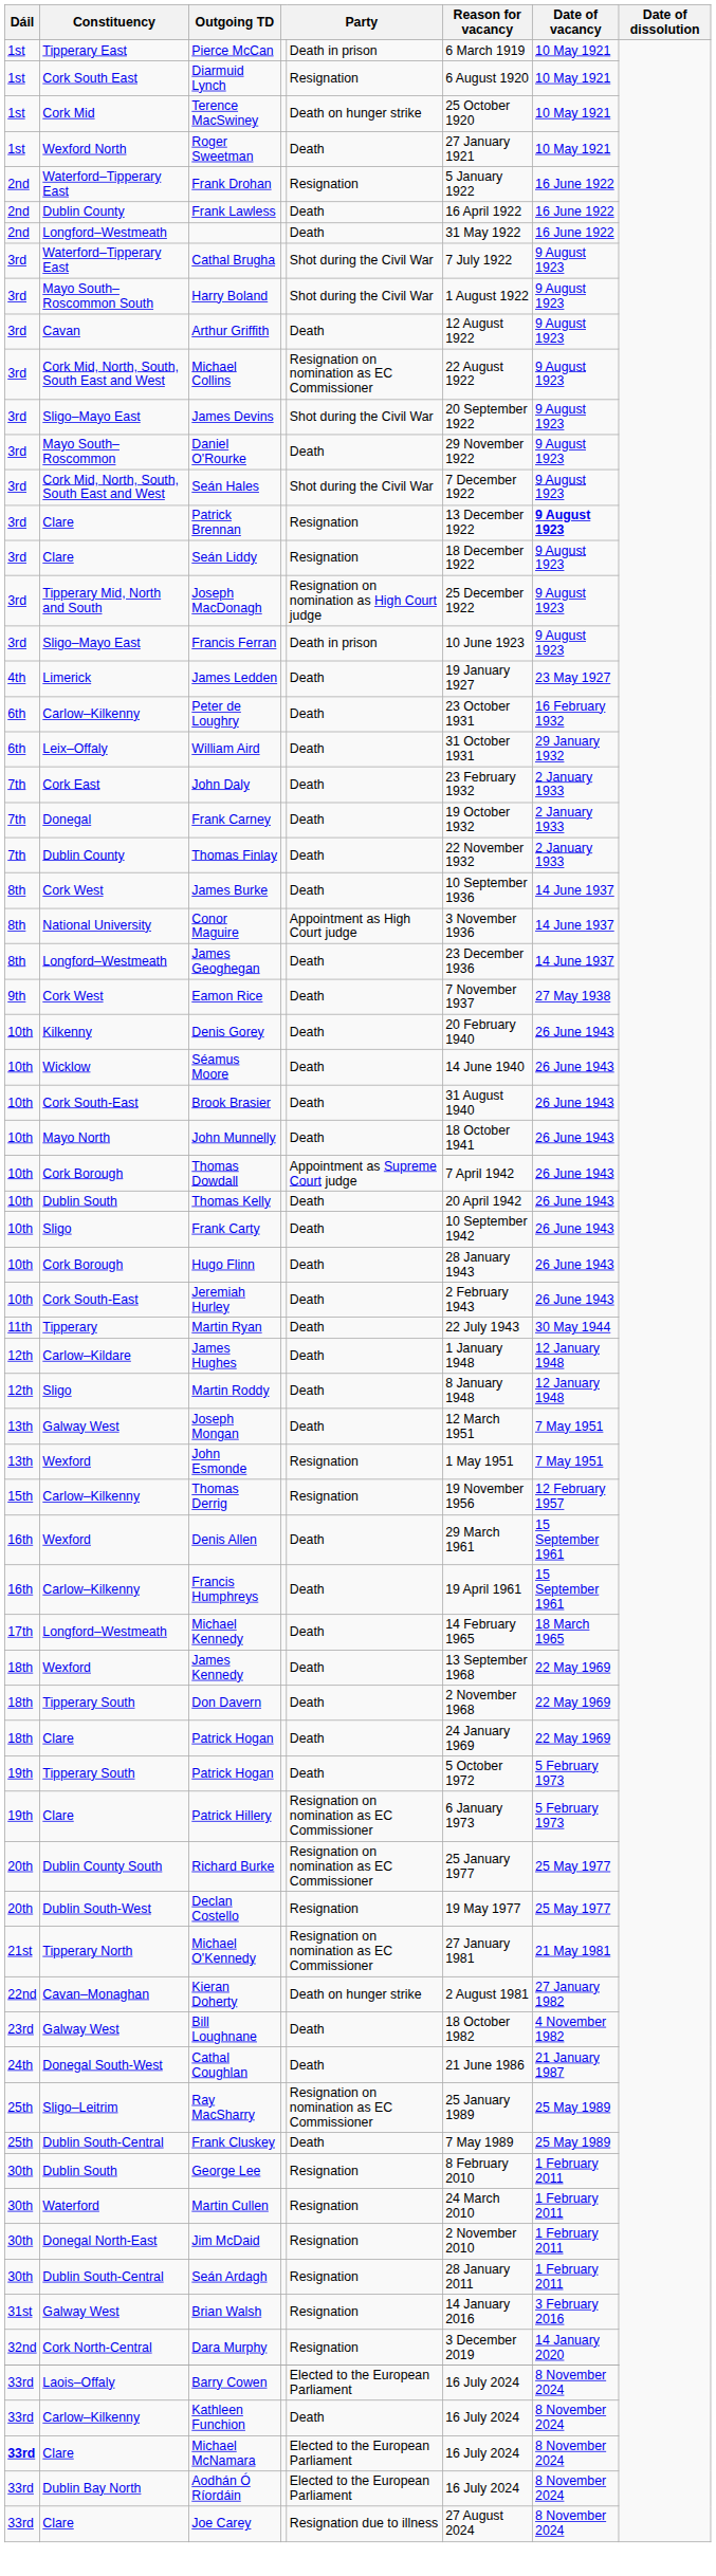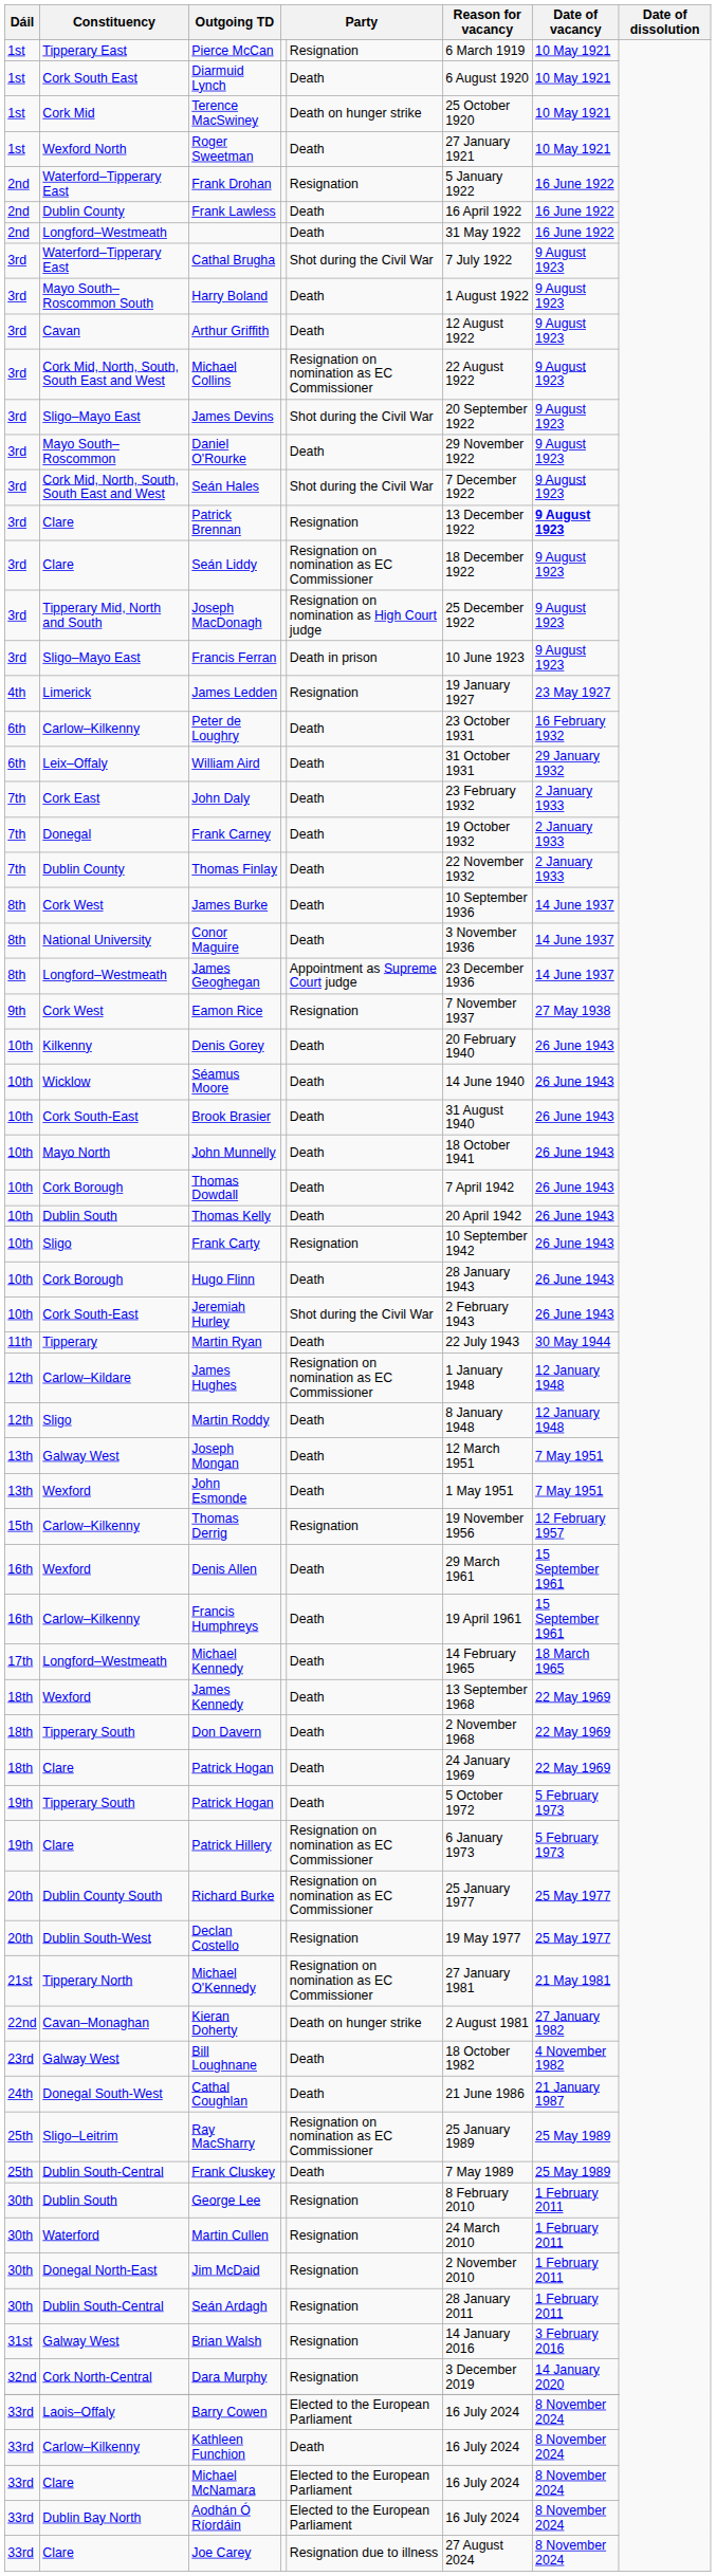 <table class="wikitable">
 <tr>
 <th>Dáil</th>
 <th>Constituency</th>
 <th>Outgoing TD</th>
 <th colspan=2>Party</th>
 <th>Reason for vacancy</th>
 <th>Date of vacancy</th>
 <th>Date of dissolution</th>
 </tr>
 <tr>
 <td><a href='#'>1st</a></td>
 <td><a href='#'>Tipperary East</a></td>
 <td><a href='#'>Pierce McCan</a></td>
 <td></td>
-<td>Death in prison</td>
+<td>Resignation</td>
 <td>6 March 1919</td>
 <td><a href='#'>10 May 1921</a></td>
 </tr>
 <tr>
 <td><a href='#'>1st</a></td>
 <td><a href='#'>Cork South East</a></td>
 <td><a href='#'>Diarmuid Lynch</a></td>
 <td></td>
-<td>Resignation</td>
+<td>Death</td>
 <td>6 August 1920</td>
 <td><a href='#'>10 May 1921</a></td>
 </tr>
 <tr>
 <td><a href='#'>1st</a></td>
 <td><a href='#'>Cork Mid</a></td>
 <td><a href='#'>Terence MacSwiney</a></td>
 <td></td>
 <td>Death on hunger strike</td>
 <td>25 October 1920</td>
 <td><a href='#'>10 May 1921</a></td>
 </tr>
 <tr>
 <td><a href='#'>1st</a></td>
 <td><a href='#'>Wexford North</a></td>
 <td><a href='#'>Roger Sweetman</a></td>
 <td></td>
 <td>Death</td>
 <td>27 January 1921</td>
 <td><a href='#'>10 May 1921</a></td>
 </tr>
 <tr>
 <td><a href='#'>2nd</a></td>
 <td><a href='#'>Waterford–Tipperary East</a></td>
 <td><a href='#'>Frank Drohan</a></td>
 <td></td>
 <td>Resignation</td>
 <td>5 January 1922</td>
 <td><a href='#'>16 June 1922</a></td>
 </tr>
 <tr>
 <td><a href='#'>2nd</a></td>
 <td><a href='#'>Dublin County</a></td>
 <td><a href='#'>Frank Lawless</a></td>
 <td></td>
 <td>Death</td>
 <td>16 April 1922</td>
 <td><a href='#'>16 June 1922</a></td>
 </tr>
 <tr>
 <td><a href='#'>2nd</a></td>
 <td><a href='#'>Longford–Westmeath</a></td>
 <td></td>
 <td></td>
 <td>Death</td>
 <td>31 May 1922</td>
 <td><a href='#'>16 June 1922</a></td>
 </tr>
 <tr>
 <td><a href='#'>3rd</a></td>
 <td><a href='#'>Waterford–Tipperary East</a></td>
 <td><a href='#'>Cathal Brugha</a></td>
 <td></td>
 <td>Shot during the Civil War</td>
 <td>7 July 1922</td>
 <td><a href='#'>9 August 1923</a></td>
 </tr>
 <tr>
 <td><a href='#'>3rd</a></td>
 <td><a href='#'>Mayo South–Roscommon South</a></td>
 <td><a href='#'>Harry Boland</a></td>
 <td></td>
-<td>Shot during the Civil War</td>
+<td>Death</td>
 <td>1 August 1922</td>
 <td><a href='#'>9 August 1923</a></td>
 </tr>
 <tr>
 <td><a href='#'>3rd</a></td>
 <td><a href='#'>Cavan</a></td>
 <td><a href='#'>Arthur Griffith</a></td>
 <td></td>
 <td>Death</td>
 <td>12 August 1922</td>
 <td><a href='#'>9 August 1923</a></td>
 </tr>
 <tr>
 <td><a href='#'>3rd</a></td>
 <td><a href='#'>Cork Mid, North, South, South East and West</a></td>
 <td><a href='#'>Michael Collins</a></td>
 <td></td>
 <td>Resignation on nomination as EC Commissioner</td>
 <td>22 August 1922</td>
 <td><a href='#'>9 August 1923</a></td>
 </tr>
 <tr>
 <td><a href='#'>3rd</a></td>
 <td><a href='#'>Sligo–Mayo East</a></td>
 <td><a href='#'>James Devins</a></td>
 <td></td>
 <td>Shot during the Civil War</td>
 <td>20 September 1922</td>
 <td><a href='#'>9 August 1923</a></td>
 </tr>
 <tr>
 <td><a href='#'>3rd</a></td>
 <td><a href='#'>Mayo South–Roscommon</a></td>
 <td><a href='#'>Daniel O'Rourke</a></td>
 <td></td>
 <td>Death</td>
 <td>29 November 1922</td>
 <td><a href='#'>9 August 1923</a></td>
 </tr>
 <tr>
 <td><a href='#'>3rd</a></td>
 <td><a href='#'>Cork Mid, North, South, South East and West</a></td>
 <td><a href='#'>Seán Hales</a></td>
 <td></td>
 <td>Shot during the Civil War</td>
 <td>7 December 1922</td>
 <td><a href='#'>9 August 1923</a></td>
 </tr>
 <tr>
 <td><a href='#'>3rd</a></td>
 <td><a href='#'>Clare</a></td>
 <td><a href='#'>Patrick Brennan</a></td>
 <td></td>
 <td>Resignation</td>
 <td>13 December 1922</td>
 <td><strong><a href='#'>9 August 1923</a></strong></td>
 </tr>
 <tr>
 <td><a href='#'>3rd</a></td>
 <td><a href='#'>Clare</a></td>
 <td><a href='#'>Seán Liddy</a></td>
 <td></td>
-<td>Resignation</td>
+<td>Resignation on nomination as EC Commissioner</td>
 <td>18 December 1922</td>
 <td><a href='#'>9 August 1923</a></td>
 </tr>
 <tr>
 <td><a href='#'>3rd</a></td>
 <td><a href='#'>Tipperary Mid, North and South</a></td>
 <td><a href='#'>Joseph MacDonagh</a></td>
 <td></td>
 <td>Resignation on nomination as <a href='#'>High Court</a> judge</td>
 <td>25 December 1922</td>
 <td><a href='#'>9 August 1923</a></td>
 </tr>
 <tr>
 <td><a href='#'>3rd</a></td>
 <td><a href='#'>Sligo–Mayo East</a></td>
 <td><a href='#'>Francis Ferran</a></td>
 <td></td>
 <td>Death in prison</td>
 <td>10 June 1923</td>
 <td><a href='#'>9 August 1923</a></td>
 </tr>
 <tr>
 <td><a href='#'>4th</a></td>
 <td><a href='#'>Limerick</a></td>
 <td><a href='#'>James Ledden</a></td>
 <td></td>
-<td>Death</td>
+<td>Resignation</td>
 <td>19 January 1927</td>
 <td><a href='#'>23 May 1927</a></td>
 </tr>
 <tr>
 <td><a href='#'>6th</a></td>
 <td><a href='#'>Carlow–Kilkenny</a></td>
 <td><a href='#'>Peter de Loughry</a></td>
 <td></td>
 <td>Death</td>
 <td>23 October 1931</td>
 <td><a href='#'>16 February 1932</a></td>
 </tr>
 <tr>
 <td><a href='#'>6th</a></td>
 <td><a href='#'>Leix–Offaly</a></td>
 <td><a href='#'>William Aird</a></td>
 <td></td>
 <td>Death</td>
 <td>31 October 1931</td>
 <td><a href='#'>29 January 1932</a></td>
 </tr>
 <tr>
 <td><a href='#'>7th</a></td>
 <td><a href='#'>Cork East</a></td>
 <td><a href='#'>John Daly</a></td>
 <td></td>
 <td>Death</td>
 <td>23 February 1932</td>
 <td><a href='#'>2 January 1933</a></td>
 </tr>
 <tr>
 <td><a href='#'>7th</a></td>
 <td><a href='#'>Donegal</a></td>
 <td><a href='#'>Frank Carney</a></td>
 <td></td>
 <td>Death</td>
 <td>19 October 1932</td>
 <td><a href='#'>2 January 1933</a></td>
 </tr>
 <tr>
 <td><a href='#'>7th</a></td>
 <td><a href='#'>Dublin County</a></td>
 <td><a href='#'>Thomas Finlay</a></td>
 <td></td>
 <td>Death</td>
 <td>22 November 1932</td>
 <td><a href='#'>2 January 1933</a></td>
 </tr>
 <tr>
 <td><a href='#'>8th</a></td>
 <td><a href='#'>Cork West</a></td>
 <td><a href='#'>James Burke</a></td>
 <td></td>
 <td>Death</td>
 <td>10 September 1936</td>
 <td><a href='#'>14 June 1937</a></td>
 </tr>
 <tr>
 <td><a href='#'>8th</a></td>
 <td><a href='#'>National University</a></td>
 <td><a href='#'>Conor Maguire</a></td>
 <td></td>
-<td>Appointment as High Court judge</td>
+<td>Death</td>
 <td>3 November 1936</td>
 <td><a href='#'>14 June 1937</a></td>
 </tr>
 <tr>
 <td><a href='#'>8th</a></td>
 <td><a href='#'>Longford–Westmeath</a></td>
 <td><a href='#'>James Geoghegan</a></td>
 <td></td>
-<td>Death</td>
+<td>Appointment as <a href='#'>Supreme Court</a> judge</td>
 <td>23 December 1936</td>
 <td><a href='#'>14 June 1937</a></td>
 </tr>
 <tr>
 <td><a href='#'>9th</a></td>
 <td><a href='#'>Cork West</a></td>
 <td><a href='#'>Eamon Rice</a></td>
 <td></td>
-<td>Death</td>
+<td>Resignation</td>
 <td>7 November 1937</td>
 <td><a href='#'>27 May 1938</a></td>
 </tr>
 <tr>
 <td><a href='#'>10th</a></td>
 <td><a href='#'>Kilkenny</a></td>
 <td><a href='#'>Denis Gorey</a></td>
 <td></td>
 <td>Death</td>
 <td>20 February 1940</td>
 <td><a href='#'>26 June 1943</a></td>
 </tr>
 <tr>
 <td><a href='#'>10th</a></td>
 <td><a href='#'>Wicklow</a></td>
 <td><a href='#'>Séamus Moore</a></td>
 <td></td>
 <td>Death</td>
 <td>14 June 1940</td>
 <td><a href='#'>26 June 1943</a></td>
 </tr>
 <tr>
 <td><a href='#'>10th</a></td>
 <td><a href='#'>Cork South-East</a></td>
 <td><a href='#'>Brook Brasier</a></td>
 <td></td>
 <td>Death</td>
 <td>31 August 1940</td>
 <td><a href='#'>26 June 1943</a></td>
 </tr>
 <tr>
 <td><a href='#'>10th</a></td>
 <td><a href='#'>Mayo North</a></td>
 <td><a href='#'>John Munnelly</a></td>
 <td></td>
 <td>Death</td>
 <td>18 October 1941</td>
 <td><a href='#'>26 June 1943</a></td>
 </tr>
 <tr>
 <td><a href='#'>10th</a></td>
 <td><a href='#'>Cork Borough</a></td>
 <td><a href='#'>Thomas Dowdall</a></td>
 <td></td>
-<td>Appointment as <a href='#'>Supreme Court</a> judge</td>
+<td>Death</td>
 <td>7 April 1942</td>
 <td><a href='#'>26 June 1943</a></td>
 </tr>
 <tr>
 <td><a href='#'>10th</a></td>
 <td><a href='#'>Dublin South</a></td>
 <td><a href='#'>Thomas Kelly</a></td>
 <td></td>
 <td>Death</td>
 <td>20 April 1942</td>
 <td><a href='#'>26 June 1943</a></td>
 </tr>
 <tr>
 <td><a href='#'>10th</a></td>
 <td><a href='#'>Sligo</a></td>
 <td><a href='#'>Frank Carty</a></td>
 <td></td>
-<td>Death</td>
+<td>Resignation</td>
 <td>10 September 1942</td>
 <td><a href='#'>26 June 1943</a></td>
 </tr>
 <tr>
 <td><a href='#'>10th</a></td>
 <td><a href='#'>Cork Borough</a></td>
 <td><a href='#'>Hugo Flinn</a></td>
 <td></td>
 <td>Death</td>
 <td>28 January 1943</td>
 <td><a href='#'>26 June 1943</a></td>
 </tr>
 <tr>
 <td><a href='#'>10th</a></td>
 <td><a href='#'>Cork South-East</a></td>
 <td><a href='#'>Jeremiah Hurley</a></td>
 <td></td>
-<td>Death</td>
+<td>Shot during the Civil War</td>
 <td>2 February 1943</td>
 <td><a href='#'>26 June 1943</a></td>
 </tr>
 <tr>
 <td><a href='#'>11th</a></td>
 <td><a href='#'>Tipperary</a></td>
 <td><a href='#'>Martin Ryan</a></td>
 <td></td>
 <td>Death</td>
 <td>22 July 1943</td>
 <td><a href='#'>30 May 1944</a></td>
 </tr>
 <tr>
 <td><a href='#'>12th</a></td>
 <td><a href='#'>Carlow–Kildare</a></td>
 <td><a href='#'>James Hughes</a></td>
 <td></td>
-<td>Death</td>
+<td>Resignation on nomination as EC Commissioner</td>
 <td>1 January 1948</td>
 <td><a href='#'>12 January 1948</a></td>
 </tr>
 <tr>
 <td><a href='#'>12th</a></td>
 <td><a href='#'>Sligo</a></td>
 <td><a href='#'>Martin Roddy</a></td>
 <td></td>
 <td>Death</td>
 <td>8 January 1948</td>
 <td><a href='#'>12 January 1948</a></td>
 </tr>
 <tr>
 <td><a href='#'>13th</a></td>
 <td><a href='#'>Galway West</a></td>
 <td><a href='#'>Joseph Mongan</a></td>
 <td></td>
 <td>Death</td>
 <td>12 March 1951</td>
 <td><a href='#'>7 May 1951</a></td>
 </tr>
 <tr>
 <td><a href='#'>13th</a></td>
 <td><a href='#'>Wexford</a></td>
 <td><a href='#'>John Esmonde</a></td>
 <td></td>
-<td>Resignation</td>
+<td>Death</td>
 <td>1 May 1951</td>
 <td><a href='#'>7 May 1951</a></td>
 </tr>
 <tr>
 <td><a href='#'>15th</a></td>
 <td><a href='#'>Carlow–Kilkenny</a></td>
 <td><a href='#'>Thomas Derrig</a></td>
 <td></td>
 <td>Resignation</td>
 <td>19 November 1956</td>
 <td><a href='#'>12 February 1957</a></td>
 </tr>
 <tr>
 <td><a href='#'>16th</a></td>
 <td><a href='#'>Wexford</a></td>
 <td><a href='#'>Denis Allen</a></td>
 <td></td>
 <td>Death</td>
 <td>29 March 1961</td>
 <td><a href='#'>15 September 1961</a></td>
 </tr>
 <tr>
 <td><a href='#'>16th</a></td>
 <td><a href='#'>Carlow–Kilkenny</a></td>
 <td><a href='#'>Francis Humphreys</a></td>
 <td></td>
 <td>Death</td>
 <td>19 April 1961</td>
 <td><a href='#'>15 September 1961</a></td>
 </tr>
 <tr>
 <td><a href='#'>17th</a></td>
 <td><a href='#'>Longford–Westmeath</a></td>
 <td><a href='#'>Michael Kennedy</a></td>
 <td></td>
 <td>Death</td>
 <td>14 February 1965</td>
 <td><a href='#'>18 March 1965</a></td>
 </tr>
 <tr>
 <td><a href='#'>18th</a></td>
 <td><a href='#'>Wexford</a></td>
 <td><a href='#'>James Kennedy</a></td>
 <td></td>
 <td>Death</td>
 <td>13 September 1968</td>
 <td><a href='#'>22 May 1969</a></td>
 </tr>
 <tr>
 <td><a href='#'>18th</a></td>
 <td><a href='#'>Tipperary South</a></td>
 <td><a href='#'>Don Davern</a></td>
 <td></td>
 <td>Death</td>
 <td>2 November 1968</td>
 <td><a href='#'>22 May 1969</a></td>
 </tr>
 <tr>
 <td><a href='#'>18th</a></td>
 <td><a href='#'>Clare</a></td>
 <td><a href='#'>Patrick Hogan</a></td>
 <td></td>
 <td>Death</td>
 <td>24 January 1969</td>
 <td><a href='#'>22 May 1969</a></td>
 </tr>
 <tr>
 <td><a href='#'>19th</a></td>
 <td><a href='#'>Tipperary South</a></td>
 <td><a href='#'>Patrick Hogan</a></td>
 <td></td>
 <td>Death</td>
 <td>5 October 1972</td>
 <td><a href='#'>5 February 1973</a></td>
 </tr>
 <tr>
 <td><a href='#'>19th</a></td>
 <td><a href='#'>Clare</a></td>
 <td><a href='#'>Patrick Hillery</a></td>
 <td></td>
 <td>Resignation on nomination as EC Commissioner</td>
 <td>6 January 1973</td>
 <td><a href='#'>5 February 1973</a></td>
 </tr>
 <tr>
 <td><a href='#'>20th</a></td>
 <td><a href='#'>Dublin County South</a></td>
 <td><a href='#'>Richard Burke</a></td>
 <td></td>
 <td>Resignation on nomination as EC Commissioner</td>
 <td>25 January 1977</td>
 <td><a href='#'>25 May 1977</a></td>
 </tr>
 <tr>
 <td><a href='#'>20th</a></td>
 <td><a href='#'>Dublin South-West</a></td>
 <td><a href='#'>Declan Costello</a></td>
 <td></td>
 <td>Resignation</td>
 <td>19 May 1977</td>
 <td><a href='#'>25 May 1977</a></td>
 </tr>
 <tr>
 <td><a href='#'>21st</a></td>
 <td><a href='#'>Tipperary North</a></td>
 <td><a href='#'>Michael O'Kennedy</a></td>
 <td></td>
 <td>Resignation on nomination as EC Commissioner</td>
 <td>27 January 1981</td>
 <td><a href='#'>21 May 1981</a></td>
 </tr>
 <tr>
 <td><a href='#'>22nd</a></td>
 <td><a href='#'>Cavan–Monaghan</a></td>
 <td><a href='#'>Kieran Doherty</a></td>
 <td></td>
 <td>Death on hunger strike</td>
 <td>2 August 1981</td>
 <td><a href='#'>27 January 1982</a></td>
 </tr>
 <tr>
 <td><a href='#'>23rd</a></td>
 <td><a href='#'>Galway West</a></td>
 <td><a href='#'>Bill Loughnane</a></td>
 <td></td>
 <td>Death</td>
 <td>18 October 1982</td>
 <td><a href='#'>4 November 1982</a></td>
 </tr>
 <tr>
 <td><a href='#'>24th</a></td>
 <td><a href='#'>Donegal South-West</a></td>
 <td><a href='#'>Cathal Coughlan</a></td>
 <td></td>
 <td>Death</td>
 <td>21 June 1986</td>
 <td><a href='#'>21 January 1987</a></td>
 </tr>
 <tr>
 <td><a href='#'>25th</a></td>
 <td><a href='#'>Sligo–Leitrim</a></td>
 <td><a href='#'>Ray MacSharry</a></td>
 <td></td>
 <td>Resignation on nomination as EC Commissioner</td>
 <td>25 January 1989</td>
 <td><a href='#'>25 May 1989</a></td>
 </tr>
 <tr>
 <td><a href='#'>25th</a></td>
 <td><a href='#'>Dublin South-Central</a></td>
 <td><a href='#'>Frank Cluskey</a></td>
 <td></td>
 <td>Death</td>
 <td>7 May 1989</td>
 <td><a href='#'>25 May 1989</a></td>
 </tr>
 <tr>
 <td><a href='#'>30th</a></td>
 <td><a href='#'>Dublin South</a></td>
 <td><a href='#'>George Lee</a></td>
 <td></td>
 <td>Resignation</td>
 <td>8 February 2010</td>
 <td><a href='#'>1 February 2011</a></td>
 </tr>
 <tr>
 <td><a href='#'>30th</a></td>
 <td><a href='#'>Waterford</a></td>
 <td><a href='#'>Martin Cullen</a></td>
 <td></td>
 <td>Resignation</td>
 <td>24 March 2010</td>
 <td><a href='#'>1 February 2011</a></td>
 </tr>
 <tr>
 <td><a href='#'>30th</a></td>
 <td><a href='#'>Donegal North-East</a></td>
 <td><a href='#'>Jim McDaid</a></td>
 <td></td>
 <td>Resignation</td>
 <td>2 November 2010</td>
 <td><a href='#'>1 February 2011</a></td>
 </tr>
 <tr>
 <td><a href='#'>30th</a></td>
 <td><a href='#'>Dublin South-Central</a></td>
 <td><a href='#'>Seán Ardagh</a></td>
 <td></td>
 <td>Resignation</td>
 <td>28 January 2011</td>
 <td><a href='#'>1 February 2011</a></td>
 </tr>
 <tr>
 <td><a href='#'>31st</a></td>
 <td><a href='#'>Galway West</a></td>
 <td><a href='#'>Brian Walsh</a></td>
 <td></td>
 <td>Resignation</td>
 <td>14 January 2016</td>
 <td><a href='#'>3 February 2016</a></td>
 </tr>
 <tr>
 <td><a href='#'>32nd</a></td>
 <td><a href='#'>Cork North-Central</a></td>
 <td><a href='#'>Dara Murphy</a></td>
 <td></td>
 <td>Resignation</td>
 <td>3 December 2019</td>
 <td><a href='#'>14 January 2020</a></td>
 </tr>
 <tr style="font-weight:bold; background:rgb(232,232,232);">
 </tr>
 <tr>
 <td><a href='#'>33rd</a></td>
 <td><a href='#'>Laois–Offaly</a></td>
 <td><a href='#'>Barry Cowen</a></td>
 <td></td>
 <td>Elected to the European Parliament</td>
 <td>16 July 2024</td>
 <td><a href='#'>8 November 2024</a></td>
 </tr>
 <tr>
 <td><a href='#'>33rd</a></td>
 <td><a href='#'>Carlow–Kilkenny</a></td>
 <td><a href='#'>Kathleen Funchion</a></td>
 <td></td>
 <td>Death</td>
 <td>16 July 2024</td>
 <td><a href='#'>8 November 2024</a></td>
 </tr>
 <tr>
-<td><strong><a href='#'>33rd</a></strong></td>
+<td><a href='#'>33rd</a></td>
 <td><a href='#'>Clare</a></td>
 <td><a href='#'>Michael McNamara</a></td>
 <td></td>
 <td>Elected to the European Parliament</td>
 <td>16 July 2024</td>
 <td><a href='#'>8 November 2024</a></td>
 </tr>
 <tr>
 <td><a href='#'>33rd</a></td>
 <td><a href='#'>Dublin Bay North</a></td>
 <td><a href='#'>Aodhán Ó Ríordáin</a></td>
 <td></td>
 <td>Elected to the European Parliament</td>
 <td>16 July 2024</td>
 <td><a href='#'>8 November 2024</a></td>
 </tr>
 <tr>
 <td><a href='#'>33rd</a></td>
 <td><a href='#'>Clare</a></td>
 <td><a href='#'>Joe Carey</a></td>
 <td></td>
 <td>Resignation due to illness</td>
 <td>27 August 2024</td>
 <td><a href='#'>8 November 2024</a></td>
 </tr>
 </table>
